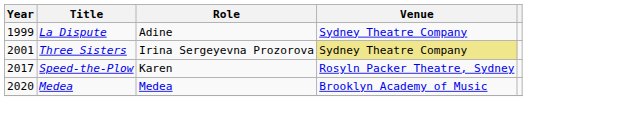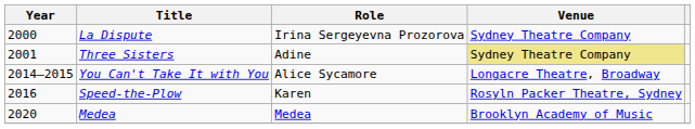 <table class="wikitable">
 <tr>
 <th>Year</th>
 <th>Title</th>
 <th>Role</th>
 <th>Venue</th>
 <th class="unsortable"></th>
 </tr>
 <tr>
-<td>1999</td>
+<td>2000</td>
 <td><em><a href='#'>La Dispute</a></em></td>
-<td>Adine</td>
+<td>Irina Sergeyevna Prozorova</td>
 <td><a href='#'>Sydney Theatre Company</a></td>
 <td></td>
 </tr>
 <tr>
 <td>2001</td>
 <td><em><a href='#'>Three Sisters</a></em></td>
-<td>Irina Sergeyevna Prozorova</td>
+<td>Adine</td>
 <td style="background: khaki;">Sydney Theatre Company</td>
 <td></td>
 </tr>
 <tr>
-<td>2017</td>
+<td>2014–2015</td>
+<td><em><a href='#'>You Can't Take It with You</a></em></td>
+<td>Alice Sycamore</td>
+<td><a href='#'>Longacre Theatre</a>, <a href='#'>Broadway</a></td>
+<td></td>
+</tr>
+<tr>
+<td>2016</td>
 <td><em><a href='#'>Speed-the-Plow</a></em></td>
 <td>Karen</td>
 <td><a href='#'>Rosyln Packer Theatre, Sydney</a></td>
 <td></td>
 </tr>
 <tr>
 <td>2020</td>
 <td><em><a href='#'>Medea</a></em></td>
 <td><a href='#'>Medea</a></td>
 <td><a href='#'>Brooklyn Academy of Music</a></td>
 <td></td>
 </tr>
 <tr>
 </tr>
 </table>
